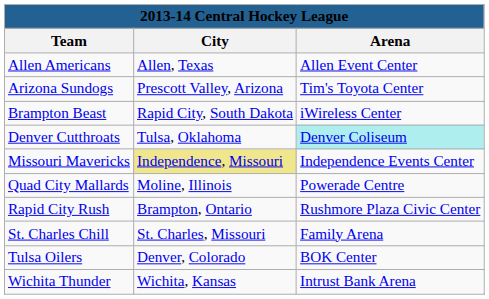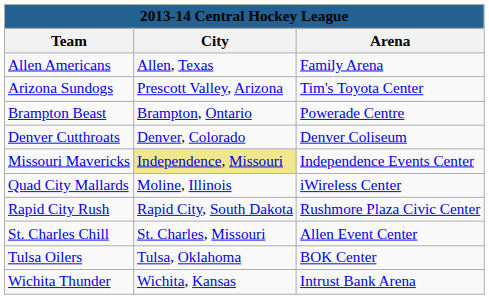 <table class="wikitable" style="width:auto">
 <tr>
 <td bgcolor="#236192" align="center" colspan="5"><strong><span>2013-14 Central Hockey League</span></strong></td>
 </tr>
 <tr>
 <th>Team</th>
 <th>City</th>
 <th>Arena</th>
 </tr>
 <tr>
 <td><a href='#'>Allen Americans</a></td>
 <td><a href='#'>Allen</a>, <a href='#'>Texas</a></td>
-<td><a href='#'>Allen Event Center</a></td>
+<td><a href='#'>Family Arena</a></td>
 </tr>
 <tr>
 <td><a href='#'>Arizona Sundogs</a></td>
 <td><a href='#'>Prescott Valley</a>, <a href='#'>Arizona</a></td>
 <td><a href='#'>Tim's Toyota Center</a></td>
 </tr>
 <tr>
 <td><a href='#'>Brampton Beast</a></td>
-<td><a href='#'>Rapid City</a>, <a href='#'>South Dakota</a></td>
-<td><a href='#'>iWireless Center</a></td>
+<td><a href='#'>Brampton</a>, <a href='#'>Ontario</a></td>
+<td><a href='#'>Powerade Centre</a></td>
 </tr>
 <tr>
 <td><a href='#'>Denver Cutthroats</a></td>
-<td><a href='#'>Tulsa</a>, <a href='#'>Oklahoma</a></td>
-<td style="background: paleturquoise;"><a href='#'>Denver Coliseum</a></td>
+<td><a href='#'>Denver</a>, <a href='#'>Colorado</a></td>
+<td><a href='#'>Denver Coliseum</a></td>
 </tr>
 <tr>
 <td><a href='#'>Missouri Mavericks</a></td>
 <td style="background: khaki;"><a href='#'>Independence</a>, <a href='#'>Missouri</a></td>
 <td><a href='#'>Independence Events Center</a></td>
 </tr>
 <tr>
 <td><a href='#'>Quad City Mallards</a></td>
 <td><a href='#'>Moline</a>, <a href='#'>Illinois</a></td>
-<td><a href='#'>Powerade Centre</a></td>
+<td><a href='#'>iWireless Center</a></td>
 </tr>
 <tr>
 <td><a href='#'>Rapid City Rush</a></td>
-<td><a href='#'>Brampton</a>, <a href='#'>Ontario</a></td>
+<td><a href='#'>Rapid City</a>, <a href='#'>South Dakota</a></td>
 <td><a href='#'>Rushmore Plaza Civic Center</a></td>
 </tr>
 <tr>
 <td><a href='#'>St. Charles Chill</a></td>
 <td><a href='#'>St. Charles</a>, <a href='#'>Missouri</a></td>
-<td><a href='#'>Family Arena</a></td>
+<td><a href='#'>Allen Event Center</a></td>
 </tr>
 <tr>
 <td><a href='#'>Tulsa Oilers</a></td>
-<td><a href='#'>Denver</a>, <a href='#'>Colorado</a></td>
+<td><a href='#'>Tulsa</a>, <a href='#'>Oklahoma</a></td>
 <td><a href='#'>BOK Center</a></td>
 </tr>
 <tr>
 <td><a href='#'>Wichita Thunder</a></td>
 <td><a href='#'>Wichita</a>, <a href='#'>Kansas</a></td>
 <td><a href='#'>Intrust Bank Arena</a></td>
 </tr>
 </table>
